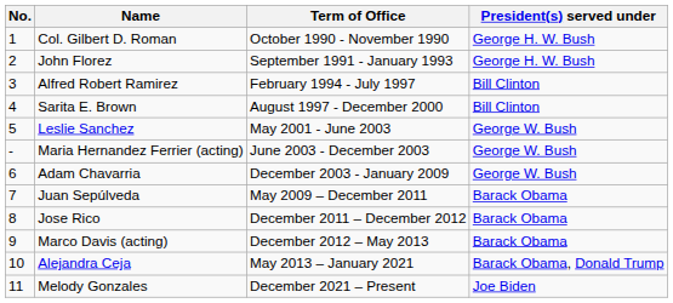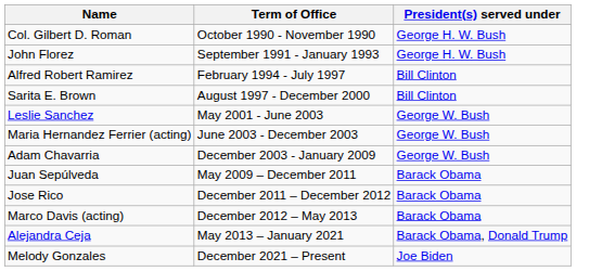 <table class="wikitable">
 <tr>
-<th>No.</th>
 <th>Name</th>
 <th>Term of Office</th>
 <th><a href='#'>President(s)</a> served under</th>
 </tr>
 <tr>
-<td>1</td>
 <td>Col. Gilbert D. Roman</td>
 <td>October 1990 - November 1990</td>
 <td><a href='#'>George H. W. Bush</a></td>
 </tr>
 <tr>
-<td>2</td>
 <td>John Florez</td>
 <td>September 1991 - January 1993</td>
 <td><a href='#'>George H. W. Bush</a></td>
 </tr>
 <tr>
-<td>3</td>
 <td>Alfred Robert Ramirez</td>
 <td>February 1994 - July 1997</td>
 <td><a href='#'>Bill Clinton</a></td>
 </tr>
 <tr>
-<td>4</td>
 <td>Sarita E. Brown</td>
 <td>August 1997 - December 2000</td>
 <td><a href='#'>Bill Clinton</a></td>
 </tr>
 <tr>
-<td>5</td>
 <td><a href='#'>Leslie Sanchez</a></td>
 <td>May 2001 - June 2003</td>
 <td><a href='#'>George W. Bush</a></td>
 </tr>
 <tr>
-<td>-</td>
 <td>Maria Hernandez Ferrier (acting)</td>
 <td>June 2003 - December 2003</td>
 <td><a href='#'>George W. Bush</a></td>
 </tr>
 <tr>
-<td>6</td>
 <td>Adam Chavarria</td>
 <td>December 2003 - January 2009</td>
 <td><a href='#'>George W. Bush</a></td>
 </tr>
 <tr>
-<td>7</td>
 <td>Juan Sepúlveda</td>
 <td>May 2009 – December 2011</td>
 <td><a href='#'>Barack Obama</a></td>
 </tr>
 <tr>
-<td>8</td>
 <td>Jose Rico</td>
 <td>December 2011 – December 2012</td>
 <td><a href='#'>Barack Obama</a></td>
 </tr>
 <tr>
-<td>9</td>
 <td>Marco Davis (acting)</td>
 <td>December 2012 – May 2013</td>
 <td><a href='#'>Barack Obama</a></td>
 </tr>
 <tr>
-<td>10</td>
 <td><a href='#'>Alejandra Ceja</a></td>
 <td>May 2013 – January 2021</td>
 <td><a href='#'>Barack Obama</a>, <a href='#'>Donald Trump</a></td>
 </tr>
 <tr>
-<td>11</td>
 <td>Melody Gonzales</td>
 <td>December 2021 – Present</td>
 <td><a href='#'>Joe Biden</a></td>
 </tr>
 </table>
